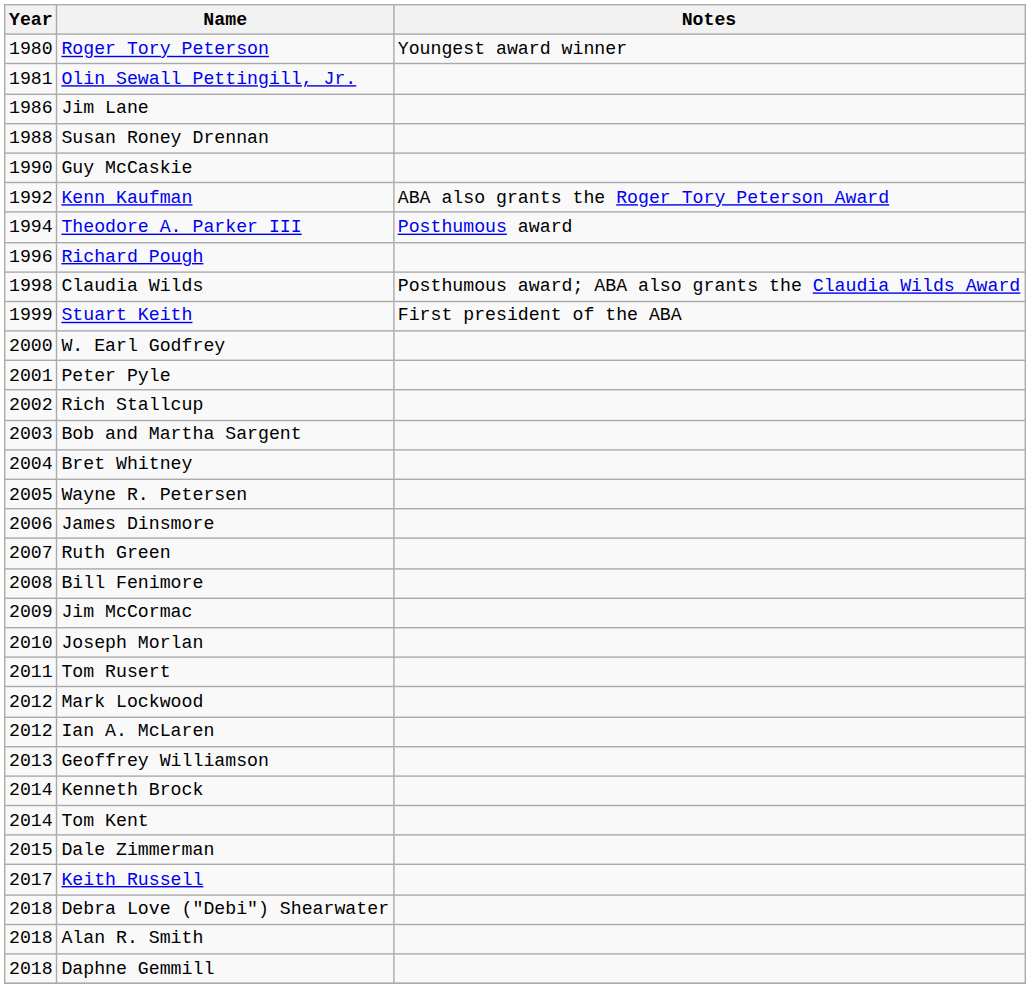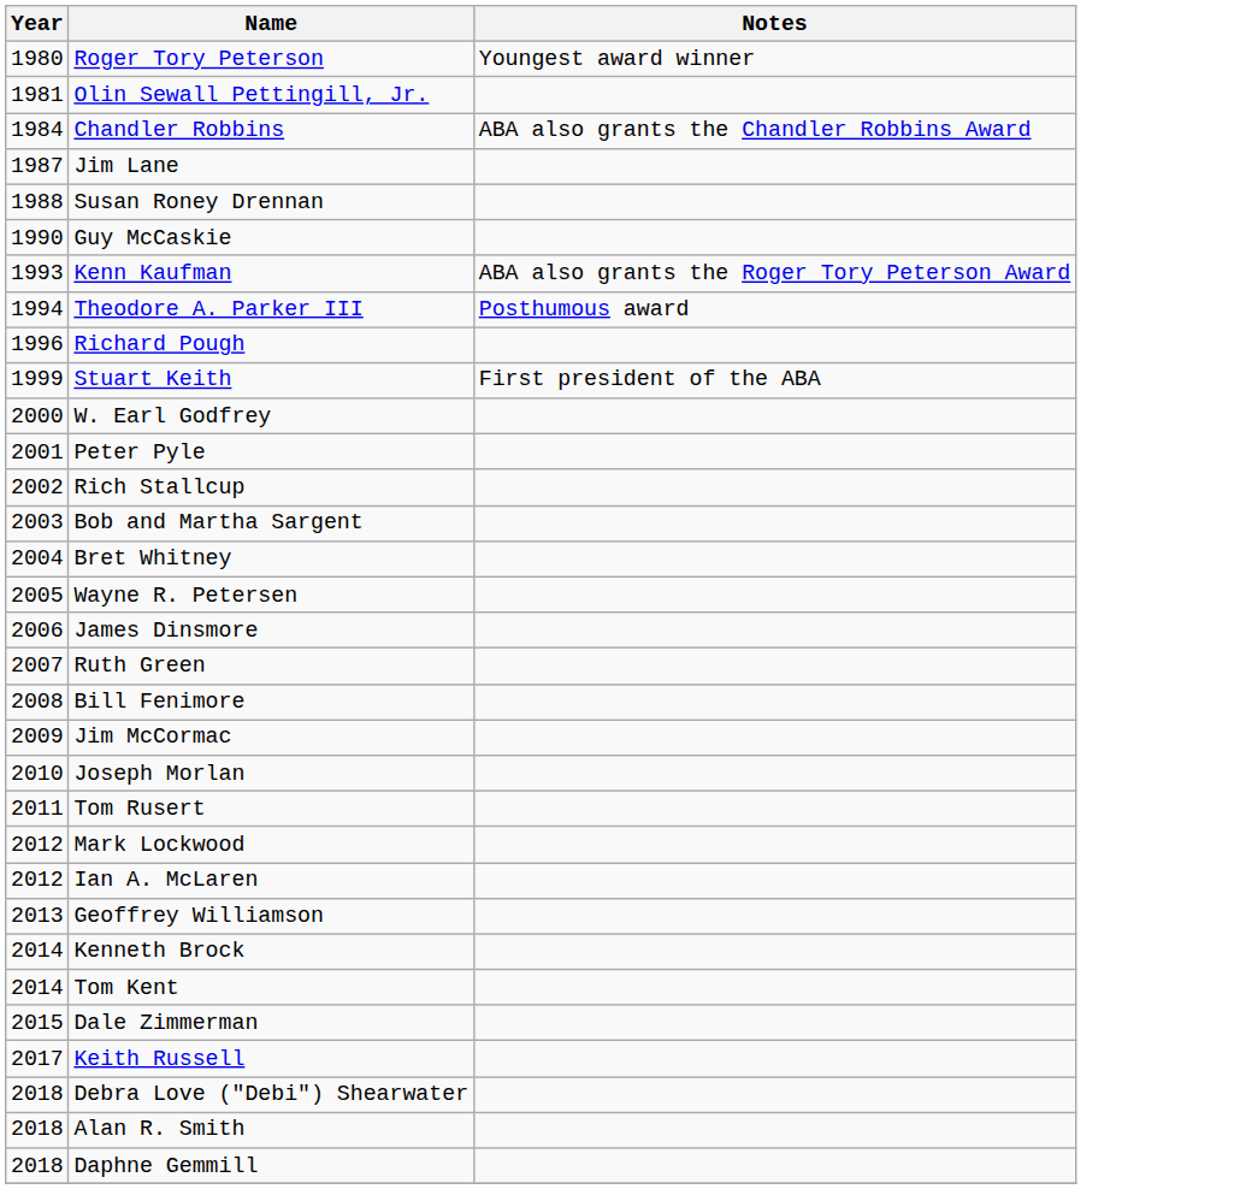 <table class="wikitable">
 <tr>
 <th>Year</th>
 <th>Name</th>
 <th>Notes</th>
 </tr>
 <tr>
 <td>1980</td>
 <td><a href='#'>Roger Tory Peterson</a></td>
 <td>Youngest award winner</td>
 </tr>
 <tr>
 <td>1981</td>
 <td><a href='#'>Olin Sewall Pettingill, Jr.</a></td>
 <td></td>
 </tr>
 <tr>
-<td>1986</td>
+<td>1984</td>
+<td><a href='#'>Chandler Robbins</a></td>
+<td>ABA also grants the <a href='#'>Chandler Robbins Award</a></td>
+</tr>
+<tr>
+<td>1987</td>
 <td>Jim Lane</td>
 <td></td>
 </tr>
 <tr>
 <td>1988</td>
 <td>Susan Roney Drennan</td>
 <td></td>
 </tr>
 <tr>
 <td>1990</td>
 <td>Guy McCaskie</td>
 <td></td>
 </tr>
 <tr>
-<td>1992</td>
+<td>1993</td>
 <td><a href='#'>Kenn Kaufman</a></td>
 <td>ABA also grants the <a href='#'>Roger Tory Peterson Award</a></td>
 </tr>
 <tr>
 <td>1994</td>
 <td><a href='#'>Theodore A. Parker III</a></td>
 <td><a href='#'>Posthumous</a> award</td>
 </tr>
 <tr>
 <td>1996</td>
 <td><a href='#'>Richard Pough</a></td>
 <td></td>
-</tr>
-<tr>
-<td>1998</td>
-<td>Claudia Wilds</td>
-<td>Posthumous award; ABA also grants the <a href='#'>Claudia Wilds Award</a></td>
 </tr>
 <tr>
 <td>1999</td>
 <td><a href='#'>Stuart Keith</a></td>
 <td>First president of the ABA</td>
 </tr>
 <tr>
 <td>2000</td>
 <td>W. Earl Godfrey</td>
 <td></td>
 </tr>
 <tr>
 <td>2001</td>
 <td>Peter Pyle</td>
 <td></td>
 </tr>
 <tr>
 <td>2002</td>
 <td>Rich Stallcup</td>
 <td></td>
 </tr>
 <tr>
 <td>2003</td>
 <td>Bob and Martha Sargent</td>
 <td></td>
 </tr>
 <tr>
 <td>2004</td>
 <td>Bret Whitney</td>
 <td></td>
 </tr>
 <tr>
 <td>2005</td>
 <td>Wayne R. Petersen</td>
 <td></td>
 </tr>
 <tr>
 <td>2006</td>
 <td>James Dinsmore</td>
 <td></td>
 </tr>
 <tr>
 <td>2007</td>
 <td>Ruth Green</td>
 <td></td>
 </tr>
 <tr>
 <td>2008</td>
 <td>Bill Fenimore</td>
 <td></td>
 </tr>
 <tr>
 <td>2009</td>
 <td>Jim McCormac</td>
 <td></td>
 </tr>
 <tr>
 <td>2010</td>
 <td>Joseph Morlan</td>
 <td></td>
 </tr>
 <tr>
 <td>2011</td>
 <td>Tom Rusert</td>
 <td></td>
 </tr>
 <tr>
 <td>2012</td>
 <td>Mark Lockwood</td>
 <td></td>
 </tr>
 <tr>
 <td>2012</td>
 <td>Ian A. McLaren</td>
 <td></td>
 </tr>
 <tr>
 <td>2013</td>
 <td>Geoffrey Williamson</td>
 <td></td>
 </tr>
 <tr>
 <td>2014</td>
 <td>Kenneth Brock</td>
 <td></td>
 </tr>
 <tr>
 <td>2014</td>
 <td>Tom Kent</td>
 <td></td>
 </tr>
 <tr>
 <td>2015</td>
 <td>Dale Zimmerman</td>
 <td></td>
 </tr>
 <tr>
 <td>2017</td>
 <td><a href='#'>Keith Russell</a></td>
 <td></td>
 </tr>
 <tr>
 <td>2018</td>
 <td>Debra Love ("Debi") Shearwater</td>
 <td></td>
 </tr>
 <tr>
 <td>2018</td>
 <td>Alan R. Smith</td>
 <td></td>
 </tr>
 <tr>
 <td>2018</td>
 <td>Daphne Gemmill</td>
 <td></td>
 </tr>
 <tr>
 </tr>
 </table>
